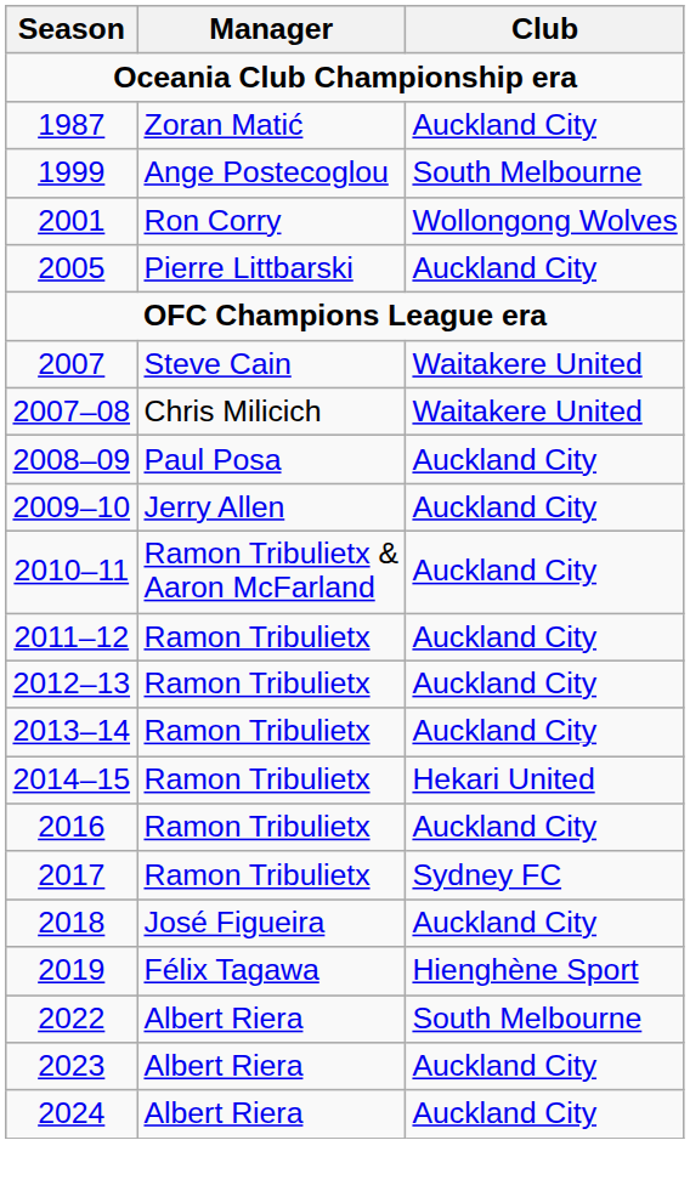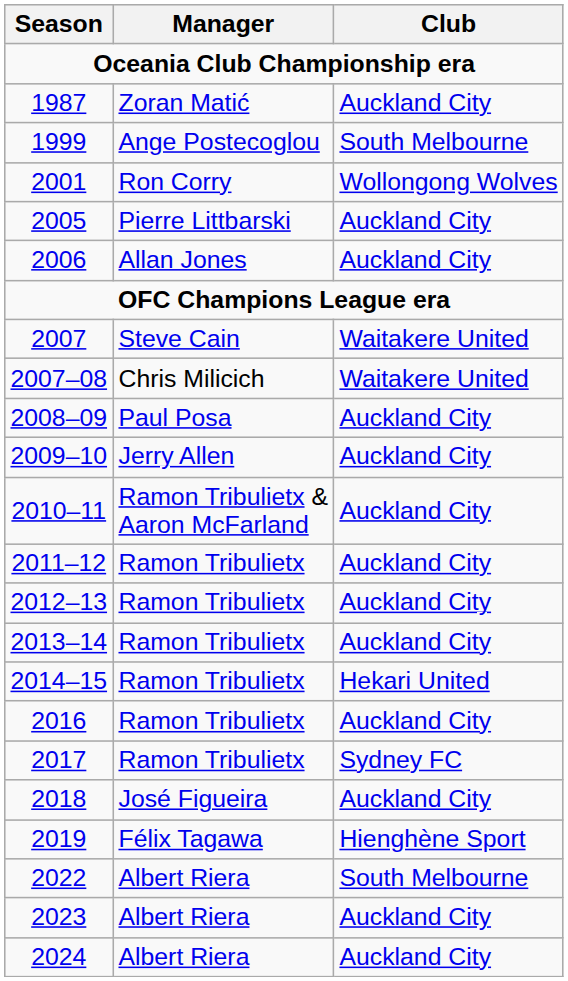 <table class="wikitable" style="text-align:left;">
 <tr>
 <th>Season</th>
 <th>Manager</th>
 <th>Club</th>
 </tr>
 <tr>
 <td colspan=3 align=center><strong>Oceania Club Championship era</strong></td>
 </tr>
 <tr>
 <td align=center><a href='#'>1987</a></td>
 <td> <a href='#'>Zoran Matić</a></td>
 <td> <a href='#'>Auckland City</a></td>
 </tr>
 <tr>
 <td align=center><a href='#'>1999</a></td>
 <td> <a href='#'>Ange Postecoglou</a></td>
 <td> <a href='#'>South Melbourne</a></td>
 </tr>
 <tr>
 <td align=center><a href='#'>2001</a></td>
 <td> <a href='#'>Ron Corry</a></td>
 <td> <a href='#'>Wollongong Wolves</a></td>
 </tr>
 <tr>
 <td align=center><a href='#'>2005</a></td>
 <td> <a href='#'>Pierre Littbarski</a></td>
+<td> <a href='#'>Auckland City</a></td>
+</tr>
+<tr>
+<td align=center><a href='#'>2006</a></td>
+<td> <a href='#'>Allan Jones</a></td>
 <td> <a href='#'>Auckland City</a></td>
 </tr>
 <tr>
 <td colspan=3 align=center><strong>OFC Champions League era</strong></td>
 </tr>
 <tr>
 <td align=center><a href='#'>2007</a></td>
 <td> <a href='#'>Steve Cain</a></td>
 <td> <a href='#'>Waitakere United</a></td>
 </tr>
 <tr>
 <td align=center><a href='#'>2007–08</a></td>
 <td> Chris Milicich</td>
 <td> <a href='#'>Waitakere United</a></td>
 </tr>
 <tr>
 <td align=center><a href='#'>2008–09</a></td>
 <td> <a href='#'>Paul Posa</a></td>
 <td> <a href='#'>Auckland City</a></td>
 </tr>
 <tr>
 <td align=center><a href='#'>2009–10</a></td>
 <td> <a href='#'>Jerry Allen</a></td>
 <td> <a href='#'>Auckland City</a></td>
 </tr>
 <tr>
 <td align=center><a href='#'>2010–11</a></td>
 <td> <a href='#'>Ramon Tribulietx</a> & <br> <a href='#'>Aaron McFarland</a></td>
 <td> <a href='#'>Auckland City</a></td>
 </tr>
 <tr>
 <td align=center><a href='#'>2011–12</a></td>
 <td> <a href='#'>Ramon Tribulietx</a></td>
 <td> <a href='#'>Auckland City</a></td>
 </tr>
 <tr>
 <td align=center><a href='#'>2012–13</a></td>
 <td> <a href='#'>Ramon Tribulietx</a></td>
 <td> <a href='#'>Auckland City</a></td>
 </tr>
 <tr>
 <td align=center><a href='#'>2013–14</a></td>
 <td> <a href='#'>Ramon Tribulietx</a></td>
 <td> <a href='#'>Auckland City</a></td>
 </tr>
 <tr>
 <td align=center><a href='#'>2014–15</a></td>
 <td> <a href='#'>Ramon Tribulietx</a></td>
 <td> <a href='#'>Hekari United</a></td>
 </tr>
 <tr>
 <td align=center><a href='#'>2016</a></td>
 <td> <a href='#'>Ramon Tribulietx</a></td>
 <td> <a href='#'>Auckland City</a></td>
 </tr>
 <tr>
 <td align=center><a href='#'>2017</a></td>
 <td> <a href='#'>Ramon Tribulietx</a></td>
 <td> <a href='#'>Sydney FC</a></td>
 </tr>
 <tr>
 <td align=center><a href='#'>2018</a></td>
 <td> <a href='#'>José Figueira</a></td>
 <td> <a href='#'>Auckland City</a></td>
 </tr>
 <tr>
 <td align=center><a href='#'>2019</a></td>
 <td> <a href='#'>Félix Tagawa</a></td>
 <td> <a href='#'>Hienghène Sport</a></td>
 </tr>
 <tr>
 <td align=center><a href='#'>2022</a></td>
 <td> <a href='#'>Albert Riera</a></td>
 <td> <a href='#'>South Melbourne</a></td>
 </tr>
 <tr>
 <td align=center><a href='#'>2023</a></td>
 <td> <a href='#'>Albert Riera</a></td>
 <td> <a href='#'>Auckland City</a></td>
 </tr>
 <tr>
 <td align=center><a href='#'>2024</a></td>
 <td> <a href='#'>Albert Riera</a></td>
 <td> <a href='#'>Auckland City</a></td>
 </tr>
 </table>
